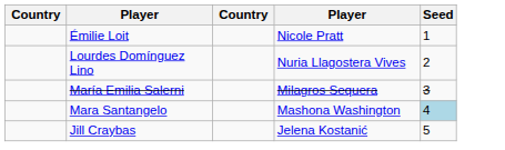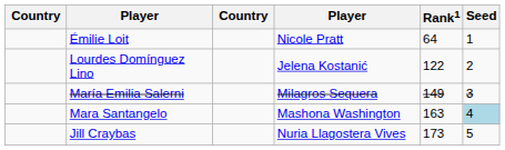 <table class="sortable wikitable">
 <tr>
 <th width="70">Country</th>
 <th width="175">Player</th>
 <th width="70">Country</th>
 <th width="175">Player</th>
+<th>Rank<sup>1</sup></th>
 <th>Seed</th>
 </tr>
 <tr>
 <td></td>
 <td><a href='#'>Émilie Loit</a></td>
 <td></td>
 <td><a href='#'>Nicole Pratt</a></td>
+<td>64</td>
 <td>1</td>
 </tr>
 <tr>
 <td></td>
 <td><a href='#'>Lourdes Domínguez Lino</a></td>
 <td></td>
-<td><a href='#'>Nuria Llagostera Vives</a></td>
+<td><a href='#'>Jelena Kostanić</a></td>
+<td>122</td>
 <td>2</td>
 </tr>
 <tr>
 <td><s></s></td>
 <td><s><a href='#'>María Emilia Salerni</a></s></td>
 <td><s></s></td>
 <td><s><a href='#'>Milagros Sequera</a></s></td>
+<td><s>149</s></td>
 <td><s>3</s></td>
 </tr>
 <tr>
 <td></td>
 <td><a href='#'>Mara Santangelo</a></td>
 <td></td>
 <td><a href='#'>Mashona Washington</a></td>
+<td>163</td>
 <td style="background: lightblue;">4</td>
 </tr>
 <tr>
 <td></td>
 <td><a href='#'>Jill Craybas</a></td>
 <td></td>
-<td><a href='#'>Jelena Kostanić</a></td>
+<td><a href='#'>Nuria Llagostera Vives</a></td>
+<td>173</td>
 <td>5</td>
 </tr>
 </table>
